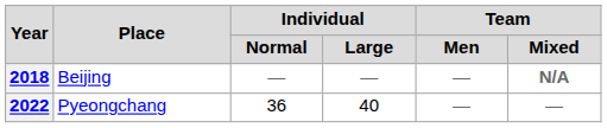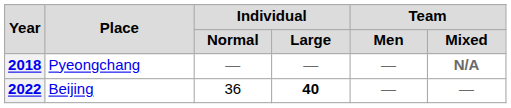 <table class="wikitable plainrowheaders" style="background:#fff; font-size:86%; line-height:16px; border:gray solid 1px; border-collapse:collapse;">
 <tr style="background:#ccc; text-align:center;">
 <th scope="col" rowspan="2" style="background:#dcdcdc; width:25px;">Year</th>
 <th scope="col" rowspan="2" style="background:#dcdcdc; width:130px;">Place</th>
 <th scope="col" colspan="2" style="background:#dcdcdc; width:130px;">Individual</th>
 <th scope="col" colspan="2" style="background:#dcdcdc; width:130px;">Team</th>
 </tr>
 <tr>
 <th scope="col" style="background:#dcdcdc; width:65px;">Normal</th>
 <th scope="col" style="background:#dcdcdc; width:65px;">Large</th>
 <th scope="col" style="background:#dcdcdc; width:65px;">Men</th>
 <th scope="col" style="background:#dcdcdc; width:65px;">Mixed</th>
 </tr>
 <tr>
 <th scope=row align=center><a href='#'>2018</a></th>
-<td align=left> <a href='#'>Beijing</a></td>
+<td align=left> <a href='#'>Pyeongchang</a></td>
 <td align=center style=color:#696969>—</td>
 <td align=center style=color:#696969>—</td>
 <td align=center style=color:#696969>—</td>
 <td align=center style=color:#696969><strong>N/A</strong></td>
 </tr>
 <tr>
 <th scope=row align=center><a href='#'>2022</a></th>
-<td align=left> <a href='#'>Pyeongchang</a></td>
+<td align=left> <a href='#'>Beijing</a></td>
 <td align=center>36</td>
-<td align=center>40</td>
+<td align=center><strong>40</strong></td>
 <td align=center style=color:#696969>—</td>
 <td align=center style=color:#696969>—</td>
 </tr>
 </table>
